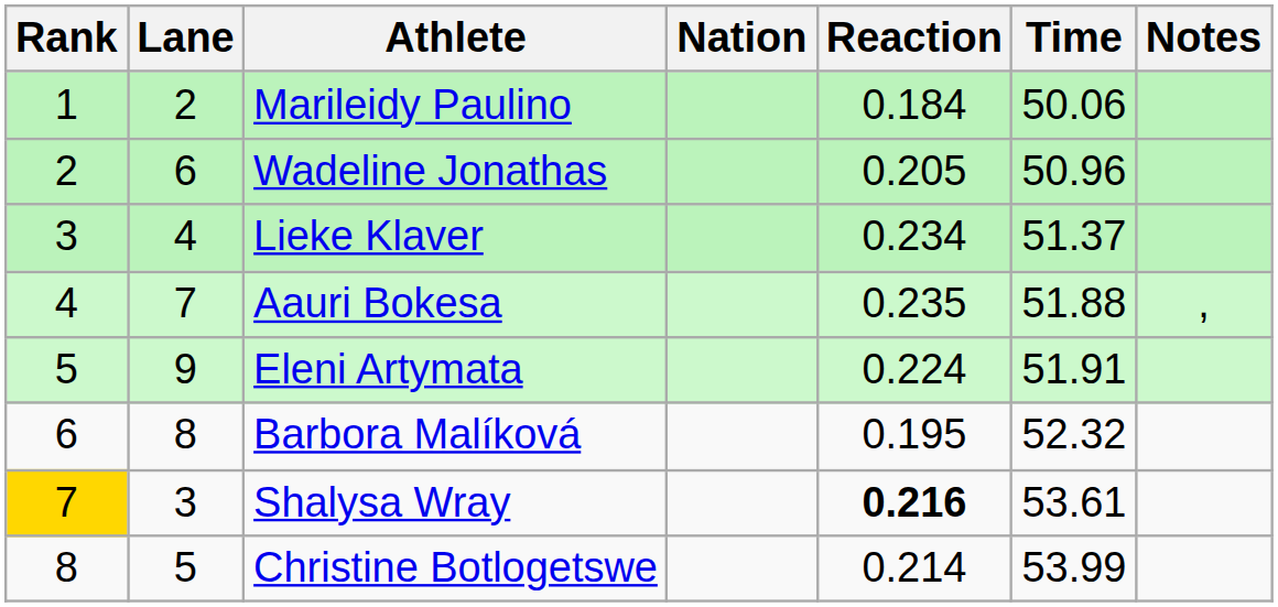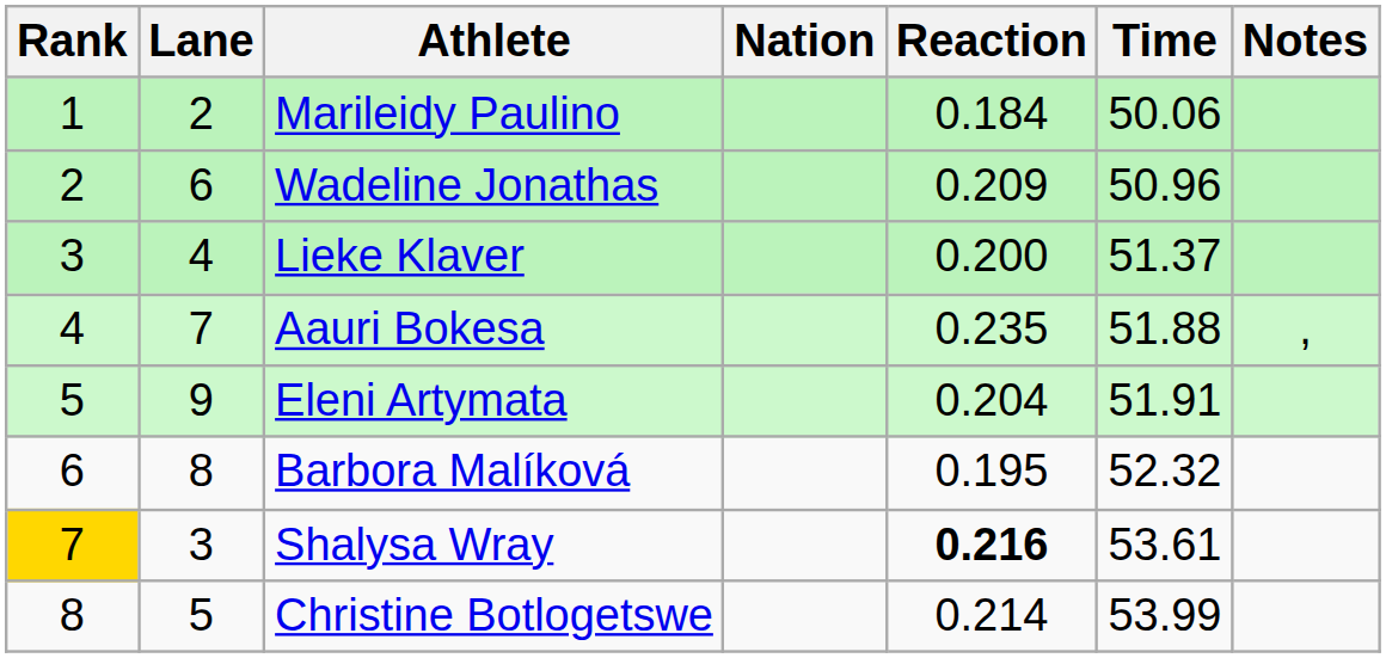 <table class="wikitable sortable" style="text-align:center">
 <tr>
 <th>Rank</th>
 <th>Lane</th>
 <th>Athlete</th>
 <th>Nation</th>
 <th>Reaction</th>
 <th>Time</th>
 <th>Notes</th>
 </tr>
 <tr bgcolor="#bbf3bb">
 <td>1</td>
 <td>2</td>
 <td align="left"><a href='#'>Marileidy Paulino</a></td>
 <td align="left"></td>
 <td>0.184</td>
 <td>50.06</td>
 <td></td>
 </tr>
 <tr bgcolor="#bbf3bb">
 <td>2</td>
 <td>6</td>
 <td align="left"><a href='#'>Wadeline Jonathas</a></td>
 <td align="left"></td>
-<td>0.205</td>
+<td>0.209</td>
 <td>50.96</td>
 <td></td>
 </tr>
 <tr bgcolor="#bbf3bb">
 <td>3</td>
 <td>4</td>
 <td align="left"><a href='#'>Lieke Klaver</a></td>
 <td align="left"></td>
-<td>0.234</td>
+<td>0.200</td>
 <td>51.37</td>
 <td></td>
 </tr>
 <tr bgcolor="ccf9cc">
 <td>4</td>
 <td>7</td>
 <td align="left"><a href='#'>Aauri Bokesa</a></td>
 <td align="left"></td>
 <td>0.235</td>
 <td>51.88</td>
 <td>, </td>
 </tr>
 <tr bgcolor="ccf9cc">
 <td>5</td>
 <td>9</td>
 <td align="left"><a href='#'>Eleni Artymata</a></td>
 <td align="left"></td>
-<td>0.224</td>
+<td>0.204</td>
 <td>51.91</td>
 <td></td>
 </tr>
 <tr>
 <td>6</td>
 <td>8</td>
 <td align="left"><a href='#'>Barbora Malíková</a></td>
 <td align="left"></td>
 <td>0.195</td>
 <td>52.32</td>
 <td></td>
 </tr>
 <tr>
 <td style="background: gold;">7</td>
 <td>3</td>
 <td align="left"><a href='#'>Shalysa Wray</a></td>
 <td align="left"></td>
 <td><strong>0.216</strong></td>
 <td>53.61</td>
 <td></td>
 </tr>
 <tr>
 <td>8</td>
 <td>5</td>
 <td align="left"><a href='#'>Christine Botlogetswe</a></td>
 <td align="left"></td>
 <td>0.214</td>
 <td>53.99</td>
 <td></td>
 </tr>
 </table>
